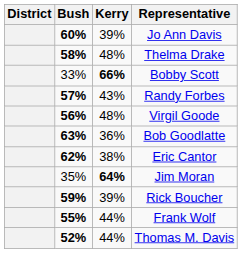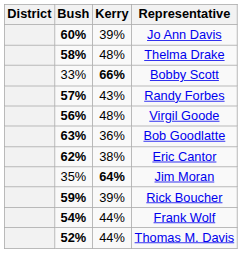 <table class="wikitable sortable">
 <tr>
 <th>District</th>
 <th>Bush</th>
 <th>Kerry</th>
 <th>Representative</th>
 </tr>
 <tr align=center>
 <th></th>
 <td><strong>60%</strong></td>
 <td>39%</td>
 <td><a href='#'>Jo Ann Davis</a></td>
 </tr>
 <tr align=center>
 <th></th>
 <td><strong>58%</strong></td>
 <td>48%</td>
 <td><a href='#'>Thelma Drake</a></td>
 </tr>
 <tr align=center>
 <th></th>
 <td>33%</td>
 <td><strong>66%</strong></td>
 <td><a href='#'>Bobby Scott</a></td>
 </tr>
 <tr align=center>
 <th></th>
 <td><strong>57%</strong></td>
 <td>43%</td>
 <td><a href='#'>Randy Forbes</a></td>
 </tr>
 <tr align=center>
 <th></th>
 <td><strong>56%</strong></td>
 <td>48%</td>
 <td><a href='#'>Virgil Goode</a></td>
 </tr>
 <tr align=center>
 <th></th>
 <td><strong>63%</strong></td>
 <td>36%</td>
 <td><a href='#'>Bob Goodlatte</a></td>
 </tr>
 <tr align=center>
 <th></th>
 <td><strong>62%</strong></td>
 <td>38%</td>
 <td><a href='#'>Eric Cantor</a></td>
 </tr>
 <tr align=center>
 <th></th>
 <td>35%</td>
 <td><strong>64%</strong></td>
 <td><a href='#'>Jim Moran</a></td>
 </tr>
 <tr align=center>
 <th></th>
 <td><strong>59%</strong></td>
 <td>39%</td>
 <td><a href='#'>Rick Boucher</a></td>
 </tr>
 <tr align=center>
 <th></th>
-<td><strong>55%</strong></td>
+<td><strong>54%</strong></td>
 <td>44%</td>
 <td><a href='#'>Frank Wolf</a></td>
 </tr>
 <tr align=center>
 <th></th>
 <td><strong>52%</strong></td>
 <td>44%</td>
 <td><a href='#'>Thomas M. Davis</a></td>
 </tr>
 </table>
